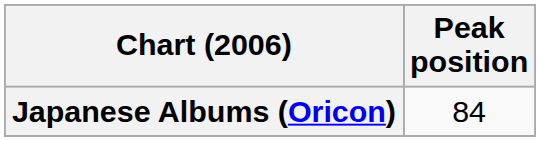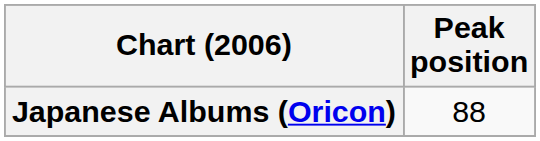 <table class="wikitable sortable plainrowheaders" style="text-align:center">
 <tr>
 <th scope="col">Chart (2006)</th>
 <th scope="col">Peak<br>position</th>
 </tr>
 <tr>
 <th scope="row">Japanese Albums (<a href='#'>Oricon</a>)</th>
-<td align="center">84</td>
+<td align="center">88</td>
 </tr>
 <tr>
 </tr>
 </table>
